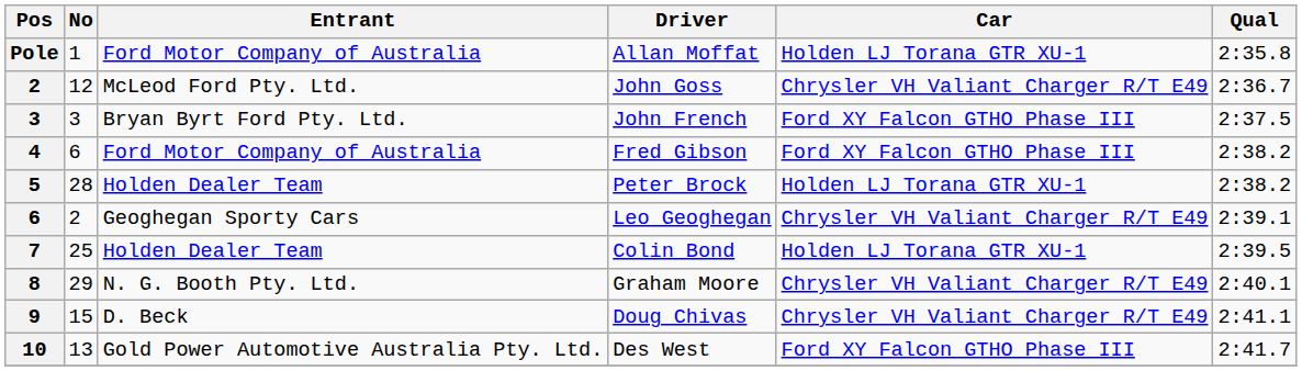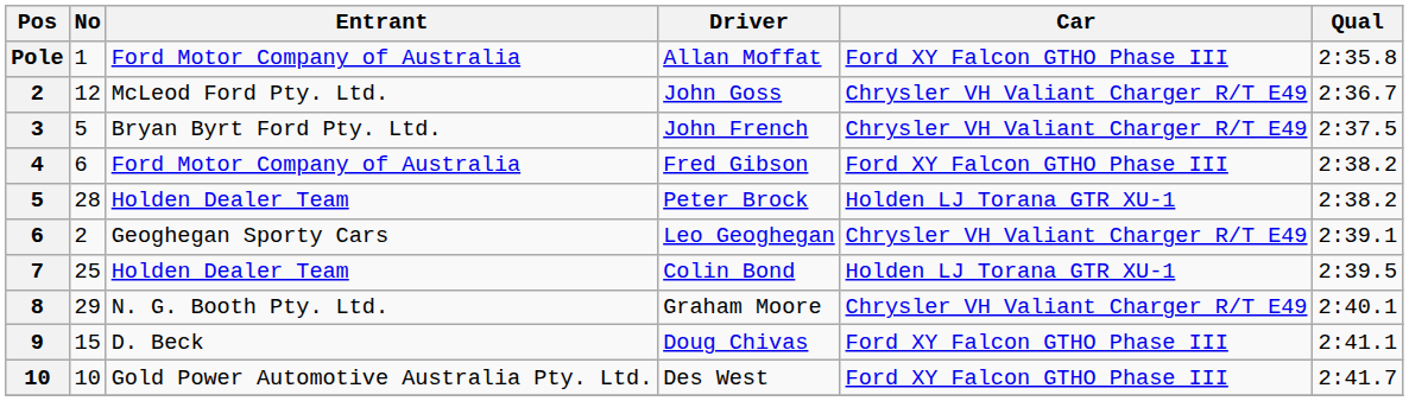 <table class="wikitable sortable" style="font-size: 95%;">
 <tr>
 <th>Pos</th>
 <th>No</th>
 <th>Entrant </th>
 <th>Driver</th>
 <th>Car</th>
 <th>Qual</th>
 </tr>
 <tr>
 <th>Pole</th>
 <td>1</td>
 <td><a href='#'>Ford Motor Company of Australia</a></td>
 <td> <a href='#'>Allan Moffat</a></td>
-<td><a href='#'>Holden LJ Torana GTR XU-1</a></td>
+<td><a href='#'>Ford XY Falcon GTHO Phase III</a></td>
 <td>2:35.8</td>
 </tr>
 <tr>
 <th>2</th>
 <td>12</td>
 <td>McLeod Ford Pty. Ltd.</td>
 <td> <a href='#'>John Goss</a></td>
 <td><a href='#'>Chrysler VH Valiant Charger R/T E49</a></td>
 <td>2:36.7</td>
 </tr>
 <tr>
 <th>3</th>
-<td>3</td>
+<td>5</td>
 <td>Bryan Byrt Ford Pty. Ltd.</td>
 <td> <a href='#'>John French</a></td>
-<td><a href='#'>Ford XY Falcon GTHO Phase III</a></td>
+<td><a href='#'>Chrysler VH Valiant Charger R/T E49</a></td>
 <td>2:37.5</td>
 </tr>
 <tr>
 <th>4</th>
 <td>6</td>
 <td><a href='#'>Ford Motor Company of Australia</a></td>
 <td> <a href='#'>Fred Gibson</a></td>
 <td><a href='#'>Ford XY Falcon GTHO Phase III</a></td>
 <td>2:38.2</td>
 </tr>
 <tr>
 <th>5</th>
 <td>28</td>
 <td><a href='#'>Holden Dealer Team</a></td>
 <td> <a href='#'>Peter Brock</a></td>
 <td><a href='#'>Holden LJ Torana GTR XU-1</a></td>
 <td>2:38.2</td>
 </tr>
 <tr>
 <th>6</th>
 <td>2</td>
 <td>Geoghegan Sporty Cars</td>
 <td> <a href='#'>Leo Geoghegan</a></td>
 <td><a href='#'>Chrysler VH Valiant Charger R/T E49</a></td>
 <td>2:39.1</td>
 </tr>
 <tr>
 <th>7</th>
 <td>25</td>
 <td><a href='#'>Holden Dealer Team</a></td>
 <td> <a href='#'>Colin Bond</a></td>
 <td><a href='#'>Holden LJ Torana GTR XU-1</a></td>
 <td>2:39.5</td>
 </tr>
 <tr>
 <th>8</th>
 <td>29</td>
 <td>N. G. Booth Pty. Ltd.</td>
 <td> Graham Moore</td>
 <td><a href='#'>Chrysler VH Valiant Charger R/T E49</a></td>
 <td>2:40.1</td>
 </tr>
 <tr>
 <th>9</th>
 <td>15</td>
 <td>D. Beck</td>
 <td> <a href='#'>Doug Chivas</a></td>
-<td><a href='#'>Chrysler VH Valiant Charger R/T E49</a></td>
+<td><a href='#'>Ford XY Falcon GTHO Phase III</a></td>
 <td>2:41.1</td>
 </tr>
 <tr>
 <th>10</th>
-<td>13</td>
+<td>10</td>
 <td>Gold Power Automotive Australia Pty. Ltd.</td>
 <td> Des West</td>
 <td><a href='#'>Ford XY Falcon GTHO Phase III</a></td>
 <td>2:41.7</td>
 </tr>
 <tr>
 </tr>
 </table>
